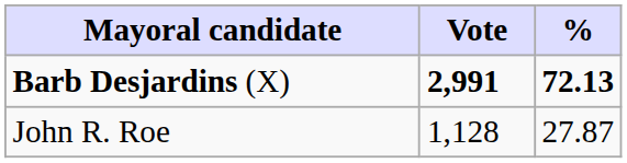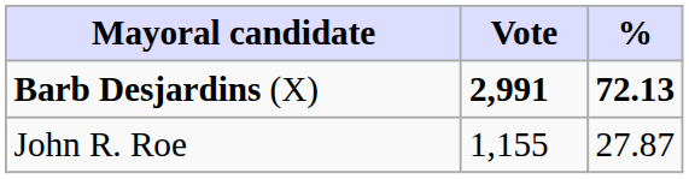 <table class="wikitable">
 <tr>
 <th style="background:#ddf;" width="200px">Mayoral candidate</th>
 <th style="background:#ddf;" width="50px">Vote</th>
 <th style="background:#ddf;" width="30px">%</th>
 </tr>
 <tr>
 <td><strong>Barb Desjardins</strong> (X)</td>
 <td><strong>2,991</strong></td>
 <td><strong>72.13</strong></td>
 </tr>
 <tr>
 <td>John R. Roe</td>
-<td>1,128</td>
+<td>1,155</td>
 <td>27.87</td>
 </tr>
 </table>
